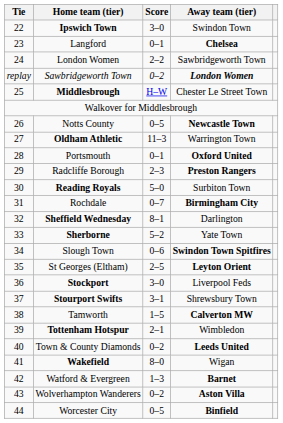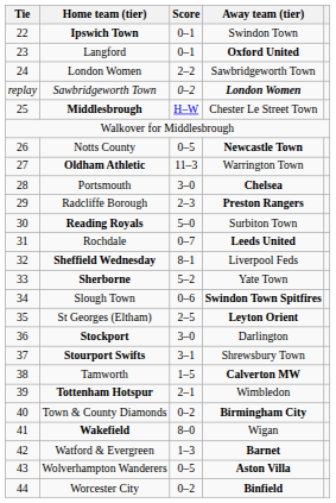 <table class="wikitable" style="text-align:center; font-size:85%">
 <tr>
 <th>Tie</th>
 <th>Home team (tier)</th>
 <th>Score</th>
 <th>Away team (tier)</th>
 <th></th>
 </tr>
 <tr>
 <td align="center">22</td>
 <td><strong>Ipswich Town</strong></td>
-<td align="center">3–0</td>
+<td align="center">0–1</td>
 <td>Swindon Town</td>
 <td></td>
 </tr>
 <tr>
 <td align="center">23</td>
 <td>Langford</td>
 <td align="center">0–1</td>
-<td><strong>Chelsea</strong></td>
+<td><strong>Oxford United</strong></td>
 <td></td>
 </tr>
 <tr>
 <td align="center">24</td>
 <td>London Women</td>
 <td align="center">2–2 </td>
 <td>Sawbridgeworth Town</td>
 <td></td>
 </tr>
 <tr>
 <td align="center"><em>replay</em></td>
 <td><em>Sawbridgeworth Town</em></td>
 <td align="center"><em>0–2</em></td>
 <td><strong><em>London Women</em></strong></td>
 <td></td>
 </tr>
 <tr>
 <td align="center">25</td>
 <td><strong>Middlesbrough</strong></td>
 <td align="center"><a href='#'>H–W</a></td>
 <td>Chester Le Street Town</td>
 <td></td>
 </tr>
 <tr>
 <td colspan="5" align="center">Walkover for Middlesbrough</td>
 </tr>
 <tr>
 <td align="center">26</td>
 <td>Notts County</td>
 <td align="center">0–5</td>
 <td><strong>Newcastle Town</strong></td>
 <td></td>
 </tr>
 <tr>
 <td align="center">27</td>
 <td><strong>Oldham Athletic</strong></td>
 <td align="center">11–3</td>
 <td>Warrington Town</td>
 <td></td>
 </tr>
 <tr>
 <td align="center">28</td>
 <td>Portsmouth</td>
-<td align="center">0–1</td>
-<td><strong>Oxford United</strong></td>
+<td align="center">3–0</td>
+<td><strong>Chelsea</strong></td>
 <td></td>
 </tr>
 <tr>
 <td align="center">29</td>
 <td>Radcliffe Borough</td>
 <td align="center">2–3</td>
 <td><strong>Preston Rangers</strong></td>
 <td></td>
 </tr>
 <tr>
 <td align="center">30</td>
 <td><strong>Reading Royals</strong></td>
 <td align="center">5–0</td>
 <td>Surbiton Town</td>
 <td></td>
 </tr>
 <tr>
 <td align="center">31</td>
 <td>Rochdale</td>
 <td align="center">0–7</td>
-<td><strong>Birmingham City</strong></td>
+<td><strong>Leeds United</strong></td>
 <td></td>
 </tr>
 <tr>
 <td align="center">32</td>
 <td><strong>Sheffield Wednesday</strong></td>
 <td align="center">8–1</td>
-<td>Darlington</td>
+<td>Liverpool Feds</td>
 <td></td>
 </tr>
 <tr>
 <td align="center">33</td>
 <td><strong>Sherborne</strong></td>
 <td align="center">5–2</td>
 <td>Yate Town</td>
 <td></td>
 </tr>
 <tr>
 <td align="center">34</td>
 <td>Slough Town</td>
 <td align="center">0–6</td>
 <td><strong>Swindon Town Spitfires</strong></td>
 <td></td>
 </tr>
 <tr>
 <td align="center">35</td>
 <td>St Georges (Eltham)</td>
 <td align="center">2–5</td>
 <td><strong>Leyton Orient</strong></td>
 <td></td>
 </tr>
 <tr>
 <td align="center">36</td>
 <td><strong>Stockport</strong></td>
 <td align="center">3–0</td>
-<td>Liverpool Feds</td>
+<td>Darlington</td>
 <td></td>
 </tr>
 <tr>
 <td align="center">37</td>
 <td><strong>Stourport Swifts</strong></td>
 <td align="center">3–1</td>
 <td>Shrewsbury Town</td>
 <td></td>
 </tr>
 <tr>
 <td align="center">38</td>
 <td>Tamworth</td>
 <td align="center">1–5</td>
 <td><strong>Calverton MW</strong></td>
 <td></td>
 </tr>
 <tr>
 <td align="center">39</td>
 <td><strong>Tottenham Hotspur</strong></td>
 <td align="center">2–1</td>
 <td>Wimbledon</td>
 <td></td>
 </tr>
 <tr>
 <td align="center">40</td>
 <td>Town & County Diamonds</td>
 <td align="center">0–2</td>
-<td><strong>Leeds United</strong></td>
+<td><strong>Birmingham City</strong></td>
 <td></td>
 </tr>
 <tr>
 <td align="center">41</td>
 <td><strong>Wakefield</strong></td>
 <td align="center">8–0</td>
 <td>Wigan</td>
 <td></td>
 </tr>
 <tr>
 <td align="center">42</td>
 <td>Watford & Evergreen</td>
 <td align="center">1–3</td>
 <td><strong>Barnet</strong></td>
 <td></td>
 </tr>
 <tr>
 <td align="center">43</td>
 <td>Wolverhampton Wanderers</td>
-<td align="center">0–2</td>
+<td align="center">0–5</td>
 <td><strong>Aston Villa</strong></td>
 <td></td>
 </tr>
 <tr>
 <td align="center">44</td>
 <td>Worcester City</td>
-<td align="center">0–5</td>
+<td align="center">0–2</td>
 <td><strong>Binfield</strong></td>
 <td></td>
 </tr>
 </table>
